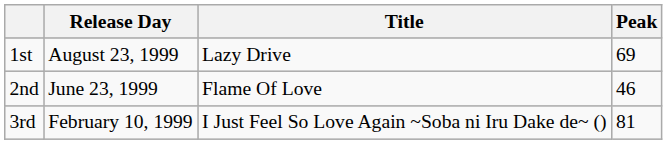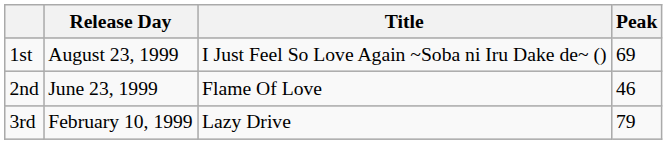 <table class=wikitable style="font-size:small">
 <tr>
 <th></th>
 <th>Release Day</th>
 <th>Title</th>
 <th>Peak</th>
 </tr>
 <tr>
 <td>1st</td>
 <td>August 23, 1999</td>
-<td>Lazy Drive</td>
+<td>I Just Feel So Love Again ~Soba ni Iru Dake de~ ()</td>
 <td>69</td>
 </tr>
 <tr>
 <td>2nd</td>
 <td>June 23, 1999</td>
 <td>Flame Of Love</td>
 <td>46</td>
 </tr>
 <tr>
 <td>3rd</td>
 <td>February 10, 1999</td>
-<td>I Just Feel So Love Again ~Soba ni Iru Dake de~ ()</td>
-<td>81</td>
+<td>Lazy Drive</td>
+<td>79</td>
 </tr>
 </table>
